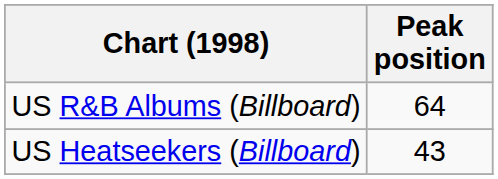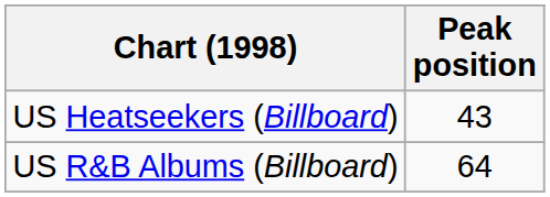 <table Class = "wikitable sortable">
 <tr>
 <th>Chart (1998)</th>
 <th>Peak<br>position</th>
 </tr>
 <tr>
+<td>US <a href='#'>Heatseekers</a> (<em><a href='#'>Billboard</a></em>)</td>
+<td align=center>43</td>
+</tr>
+<tr>
 <td>US <a href='#'>R&B Albums</a> (<em>Billboard</em>)</td>
 <td align=center>64</td>
 </tr>
-<tr>
-<td>US <a href='#'>Heatseekers</a> (<em><a href='#'>Billboard</a></em>)</td>
-<td align=center>43</td>
-</tr>
 </table>
